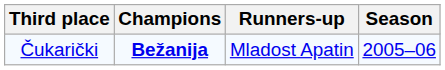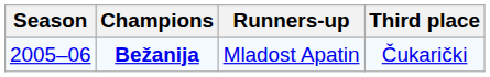 <table class="wikitable sortable" style="text-align:center">
 <tr>
-<th>Third place</th>
+<th>Season</th>
 <th>Champions</th>
 <th>Runners-up</th>
-<th>Season</th>
+<th>Third place</th>
 </tr>
 <tr style="background:#f5faff;">
-<td><a href='#'>Čukarički</a></td>
+<td><a href='#'>2005–06</a></td>
 <td><strong><a href='#'>Bežanija</a></strong></td>
 <td><a href='#'>Mladost Apatin</a></td>
-<td><a href='#'>2005–06</a></td>
+<td><a href='#'>Čukarički</a></td>
 </tr>
 </table>
